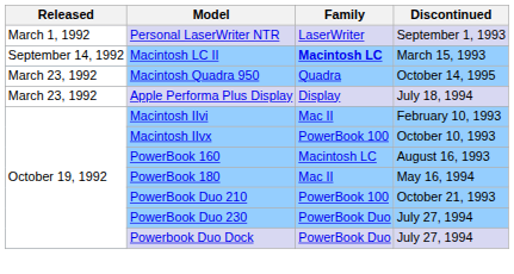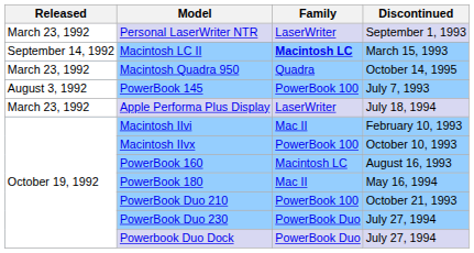 <table class="wikitable">
 <tr>
 <th>Released</th>
 <th>Model</th>
 <th>Family</th>
 <th>Discontinued</th>
 </tr>
 <tr bgcolor=#D8D8F2>
-<td bgcolor=#FFF>March 1, 1992</td>
+<td bgcolor=#FFF>March 23, 1992</td>
 <td><a href='#'>Personal LaserWriter NTR</a></td>
 <td><a href='#'>LaserWriter</a></td>
 <td>September 1, 1993</td>
 </tr>
 <tr bgcolor=#95CEFE>
 <td bgcolor=#FFF>September 14, 1992</td>
 <td><a href='#'>Macintosh LC II</a></td>
 <td><strong><a href='#'>Macintosh LC</a></strong></td>
 <td>March 15, 1993</td>
 </tr>
 <tr bgcolor=#95CEFE>
 <td bgcolor=#FFF>March 23, 1992</td>
 <td><a href='#'>Macintosh Quadra 950</a></td>
 <td><a href='#'>Quadra</a></td>
 <td>October 14, 1995</td>
 </tr>
+<tr bgcolor=#95CEFE>
+<td bgcolor=#FFF>August 3, 1992</td>
+<td><a href='#'>PowerBook 145</a></td>
+<td><a href='#'>PowerBook 100</a></td>
+<td>July 7, 1993</td>
+</tr>
 <tr bgcolor=#D8D8F2>
 <td bgcolor=#FFF>March 23, 1992</td>
 <td><a href='#'>Apple Performa Plus Display</a></td>
-<td><a href='#'>Display</a></td>
+<td><a href='#'>LaserWriter</a></td>
 <td>July 18, 1994</td>
 </tr>
 <tr bgcolor=#95CEFE>
 <td bgcolor=#FFF rowspan=7>October 19, 1992</td>
 <td><a href='#'>Macintosh IIvi</a></td>
 <td><a href='#'>Mac II</a></td>
 <td>February 10, 1993</td>
 </tr>
 <tr bgcolor=#95CEFE>
 <td><a href='#'>Macintosh IIvx</a></td>
 <td><a href='#'>PowerBook 100</a></td>
 <td>October 10, 1993</td>
 </tr>
 <tr bgcolor=#95CEFE>
 <td><a href='#'>PowerBook 160</a></td>
 <td><a href='#'>Macintosh LC</a></td>
 <td>August 16, 1993</td>
 </tr>
 <tr bgcolor=#95CEFE>
 <td><a href='#'>PowerBook 180</a></td>
 <td><a href='#'>Mac II</a></td>
 <td>May 16, 1994</td>
 </tr>
 <tr bgcolor=#95CEFE>
 <td><a href='#'>PowerBook Duo 210</a></td>
 <td><a href='#'>PowerBook 100</a></td>
 <td>October 21, 1993</td>
 </tr>
 <tr bgcolor=#95CEFE>
 <td><a href='#'>PowerBook Duo 230</a></td>
 <td><a href='#'>PowerBook Duo</a></td>
 <td>July 27, 1994</td>
 </tr>
 <tr bgcolor=#D8D8F2>
 <td><a href='#'>Powerbook Duo Dock</a></td>
 <td><a href='#'>PowerBook Duo</a></td>
 <td>July 27, 1994</td>
 </tr>
 </table>
